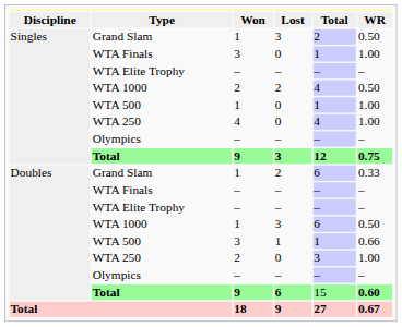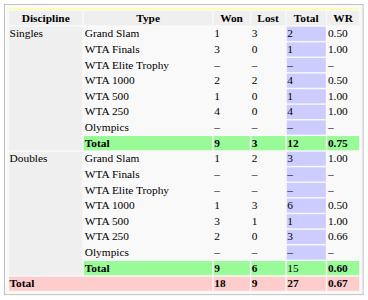 <table class="infobox vcard vevent nowrap" width=40%>
 <tr bgcolor=ffff99>
 <th colspan=6></th>
 </tr>
 <tr style=background:#efefef;font-weight:bold>
 <th>Discipline</th>
 <th>Type</th>
 <th>Won</th>
 <th>Lost</th>
 <th>Total</th>
 <th>WR</th>
 </tr>
 <tr>
 <td rowspan="8" bgcolor=efefef>Singles</td>
 <td>Grand Slam</td>
 <td>1</td>
 <td>3</td>
 <td bgcolor=CCCCFF>2</td>
 <td>0.50</td>
 </tr>
 <tr>
 <td>WTA Finals</td>
 <td>3</td>
 <td>0</td>
 <td bgcolor=CCCCFF>1</td>
 <td>1.00</td>
 </tr>
 <tr>
 <td>WTA Elite Trophy</td>
 <td>–</td>
 <td>–</td>
 <td bgcolor=CCCCFF>–</td>
 <td>–</td>
 </tr>
 <tr>
 <td>WTA 1000</td>
 <td>2</td>
 <td>2</td>
 <td bgcolor=CCCCFF>4</td>
 <td>0.50</td>
 </tr>
 <tr>
 <td>WTA 500</td>
 <td>1</td>
 <td>0</td>
 <td bgcolor=CCCCFF>1</td>
 <td>1.00</td>
 </tr>
 <tr>
 <td>WTA 250</td>
 <td>4</td>
 <td>0</td>
 <td bgcolor="CCCCFF">4</td>
 <td>1.00</td>
 </tr>
 <tr>
 <td>Olympics</td>
 <td>–</td>
 <td>–</td>
 <td bgcolor="CCCCFF">–</td>
 <td>–</td>
 </tr>
 <tr bgcolor=98FB98>
 <td><strong>Total</strong></td>
 <td><strong>9</strong></td>
 <td><strong>3</strong></td>
 <td><strong>12</strong></td>
 <td><strong>0.75</strong></td>
 </tr>
 <tr>
 <td rowspan="8" bgcolor=efefef>Doubles</td>
 <td>Grand Slam</td>
 <td>1</td>
 <td>2</td>
-<td bgcolor=CCCCFF>6</td>
-<td>0.33</td>
+<td bgcolor=CCCCFF>3</td>
+<td>1.00</td>
 </tr>
 <tr>
 <td>WTA Finals</td>
 <td>–</td>
 <td>–</td>
 <td bgcolor=CCCCFF>–</td>
 <td>–</td>
 </tr>
 <tr>
 <td>WTA Elite Trophy</td>
 <td>–</td>
 <td>–</td>
 <td bgcolor=CCCCFF>–</td>
 <td>–</td>
 </tr>
 <tr>
 <td>WTA 1000</td>
 <td>1</td>
 <td>3</td>
 <td bgcolor=CCCCFF>6</td>
 <td>0.50</td>
 </tr>
 <tr>
 <td>WTA 500</td>
 <td>3</td>
 <td>1</td>
 <td bgcolor=CCCCFF>1</td>
-<td>0.66</td>
+<td>1.00</td>
 </tr>
 <tr>
 <td>WTA 250</td>
 <td>2</td>
 <td>0</td>
 <td bgcolor="CCCCFF">3</td>
-<td>1.00</td>
+<td>0.66</td>
 </tr>
 <tr>
 <td>Olympics</td>
 <td>–</td>
 <td>–</td>
 <td bgcolor="CCCCFF">–</td>
 <td>–</td>
 </tr>
 <tr bgcolor=98FB98>
 <td><strong>Total</strong></td>
 <td><strong>9</strong></td>
 <td><strong>6</strong></td>
 <td>15</td>
 <td><strong>0.60</strong></td>
 </tr>
 <tr bgcolor=FFCCCC>
 <td colspan=2><strong>Total</strong></td>
 <td><strong>18</strong></td>
 <td><strong>9</strong></td>
 <td><strong>27</strong></td>
 <td><strong>0.67</strong></td>
 </tr>
 </table>
